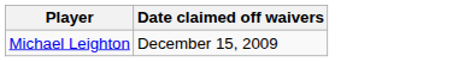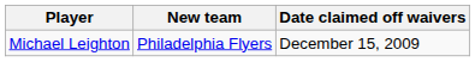 <table class="wikitable">
 <tr>
 <th>Player</th>
+<th>New team</th>
 <th>Date claimed off waivers</th>
 </tr>
 <tr>
 <td><a href='#'>Michael Leighton</a></td>
+<td><a href='#'>Philadelphia Flyers</a></td>
 <td>December 15, 2009</td>
 </tr>
 </table>
